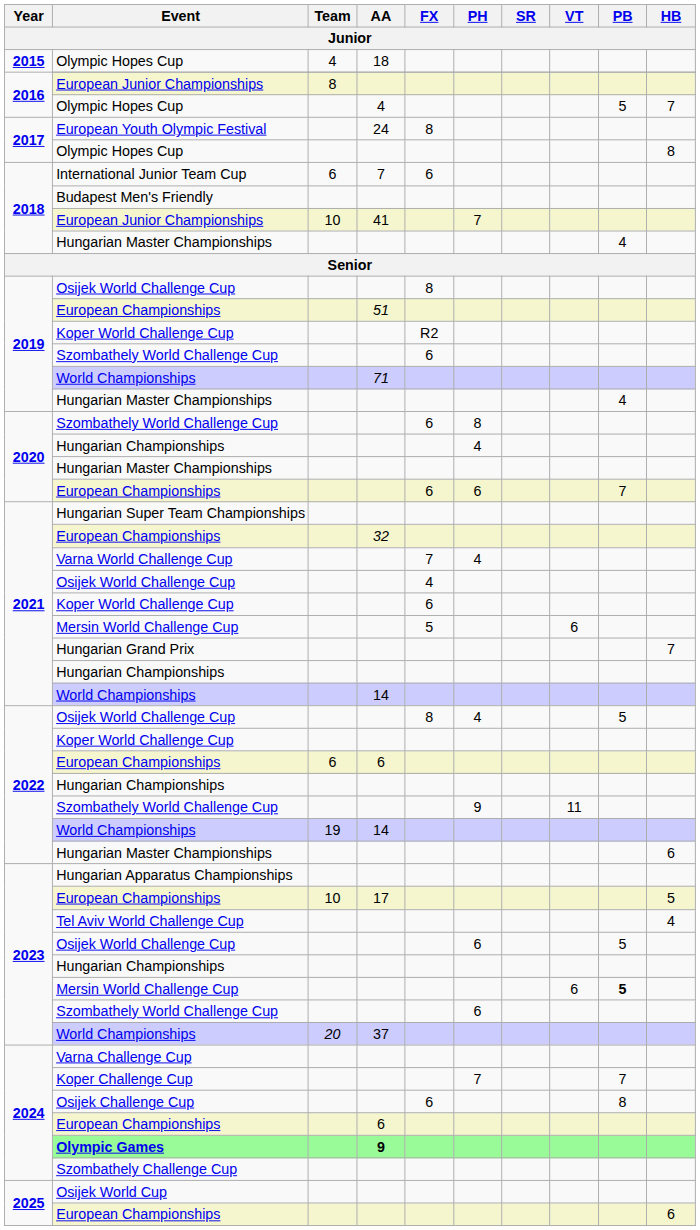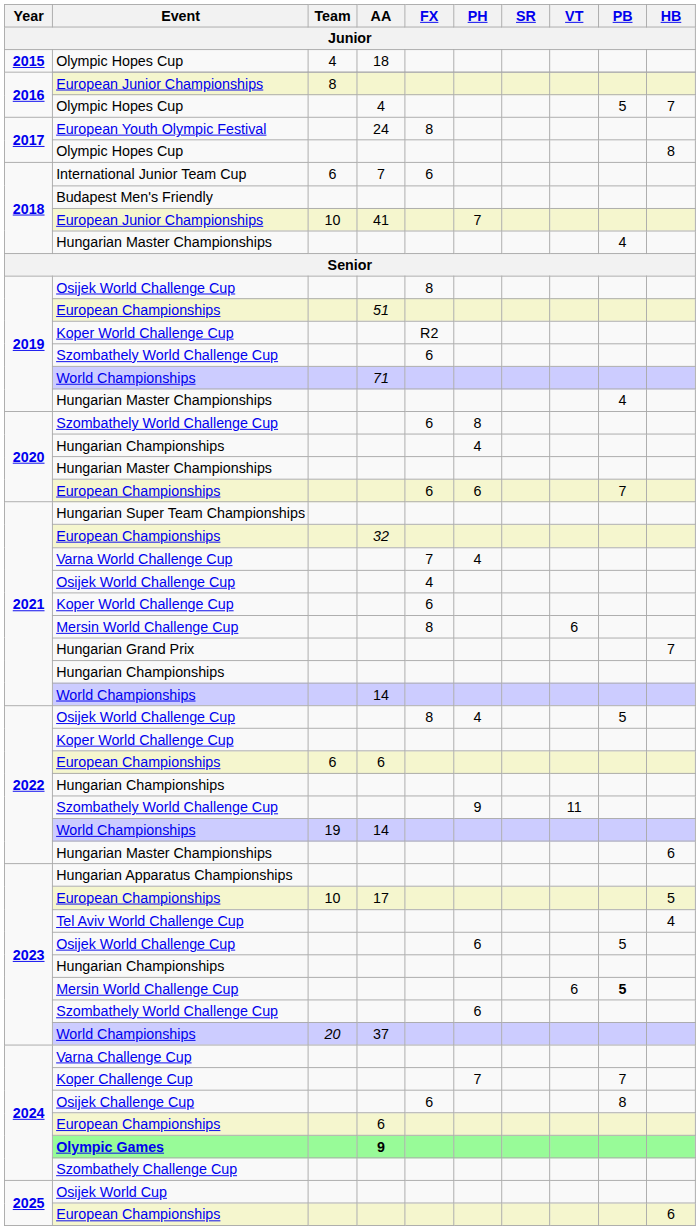 <table class="wikitable sortable" style="text-align:center; font-size:95%;">
 <tr>
 <th width=7% class=unsortable>Year</th>
 <th width=37% class=unsortable>Event</th>
 <th width=7% class=unsortable>Team</th>
 <th width=7% class=unsortable>AA</th>
 <th width=7% class=unsortable><a href='#'>FX</a></th>
 <th width=7% class=unsortable><a href='#'>PH</a></th>
 <th width=7% class=unsortable><a href='#'>SR</a></th>
 <th width=7% class=unsortable><a href='#'>VT</a></th>
 <th width=7% class=unsortable><a href='#'>PB</a></th>
 <th width=7% class=unsortable><a href='#'>HB</a></th>
 </tr>
 <tr>
 <th colspan="10"><strong>Junior</strong></th>
 </tr>
 <tr>
 <td rowspan="1"><strong><a href='#'>2015</a></strong></td>
 <td align=left>Olympic Hopes Cup</td>
 <td>4</td>
 <td>18</td>
 <td></td>
 <td></td>
 <td></td>
 <td></td>
 <td></td>
 <td></td>
 </tr>
 <tr>
 <td rowspan="3"><strong><a href='#'>2016</a></strong></td>
 </tr>
 <tr bgcolor=#F5F6CE>
 <td align=left><a href='#'>European Junior Championships</a></td>
 <td>8</td>
 <td></td>
 <td></td>
 <td></td>
 <td></td>
 <td></td>
 <td></td>
 <td></td>
 </tr>
 <tr>
 <td align=left>Olympic Hopes Cup</td>
 <td></td>
 <td>4</td>
 <td></td>
 <td></td>
 <td></td>
 <td></td>
 <td>5</td>
 <td>7</td>
 </tr>
 <tr>
 <td rowspan="2"><strong><a href='#'>2017</a></strong></td>
 <td align=left><a href='#'>European Youth Olympic Festival</a></td>
 <td></td>
 <td>24</td>
 <td>8</td>
 <td></td>
 <td></td>
 <td></td>
 <td></td>
 <td></td>
 </tr>
 <tr>
 <td align=left>Olympic Hopes Cup</td>
 <td></td>
 <td></td>
 <td></td>
 <td></td>
 <td></td>
 <td></td>
 <td></td>
 <td>8</td>
 </tr>
 <tr>
 <td rowspan="4"><strong><a href='#'>2018</a></strong></td>
 <td align=left>International Junior Team Cup</td>
 <td>6</td>
 <td>7</td>
 <td>6</td>
 <td></td>
 <td></td>
 <td></td>
 <td></td>
 <td></td>
 </tr>
 <tr>
 <td align=left>Budapest Men's Friendly</td>
 <td></td>
 <td></td>
 <td></td>
 <td></td>
 <td></td>
 <td></td>
 <td></td>
 <td></td>
 </tr>
 <tr bgcolor=#F5F6CE>
 <td align=left><a href='#'>European Junior Championships</a></td>
 <td>10</td>
 <td>41</td>
 <td></td>
 <td>7</td>
 <td></td>
 <td></td>
 <td></td>
 <td></td>
 </tr>
 <tr>
 <td align=left>Hungarian Master Championships</td>
 <td></td>
 <td></td>
 <td></td>
 <td></td>
 <td></td>
 <td></td>
 <td>4</td>
 <td></td>
 </tr>
 <tr>
 <th colspan="10"><strong>Senior</strong></th>
 </tr>
 <tr>
 <td rowspan="6"><strong><a href='#'>2019</a></strong></td>
 <td align=left><a href='#'>Osijek World Challenge Cup</a></td>
 <td></td>
 <td></td>
 <td>8</td>
 <td></td>
 <td></td>
 <td></td>
 <td></td>
 <td></td>
 </tr>
 <tr bgcolor=#F5F6CE>
 <td align=left><a href='#'>European Championships</a></td>
 <td></td>
 <td><em>51</em></td>
 <td></td>
 <td></td>
 <td></td>
 <td></td>
 <td></td>
 <td></td>
 </tr>
 <tr>
 <td align=left><a href='#'>Koper World Challenge Cup</a></td>
 <td></td>
 <td></td>
 <td>R2</td>
 <td></td>
 <td></td>
 <td></td>
 <td></td>
 <td></td>
 </tr>
 <tr>
 <td align=left><a href='#'>Szombathely World Challenge Cup</a></td>
 <td></td>
 <td></td>
 <td>6</td>
 <td></td>
 <td></td>
 <td></td>
 <td></td>
 <td></td>
 </tr>
 <tr bgcolor=#CCCCFF>
 <td align=left><a href='#'>World Championships</a></td>
 <td></td>
 <td><em>71</em></td>
 <td></td>
 <td></td>
 <td></td>
 <td></td>
 <td></td>
 <td></td>
 </tr>
 <tr>
 <td align=left>Hungarian Master Championships</td>
 <td></td>
 <td></td>
 <td></td>
 <td></td>
 <td></td>
 <td></td>
 <td>4</td>
 </tr>
 <tr>
 <td rowspan="4"><strong><a href='#'>2020</a></strong></td>
 <td align=left><a href='#'>Szombathely World Challenge Cup</a></td>
 <td></td>
 <td></td>
 <td>6</td>
 <td>8</td>
 <td></td>
 <td></td>
 <td></td>
 <td></td>
 </tr>
 <tr>
 <td align=left>Hungarian Championships</td>
 <td></td>
 <td></td>
 <td></td>
 <td>4</td>
 <td></td>
 <td></td>
 <td></td>
 <td></td>
 </tr>
 <tr>
 <td align=left>Hungarian Master Championships</td>
 <td></td>
 <td></td>
 <td></td>
 <td></td>
 <td></td>
 <td></td>
 <td></td>
 <td></td>
 </tr>
 <tr bgcolor=#F5F6CE>
 <td align=left><a href='#'>European Championships</a></td>
 <td></td>
 <td></td>
 <td>6</td>
 <td>6</td>
 <td></td>
 <td></td>
 <td>7</td>
 <td></td>
 </tr>
 <tr>
 <td rowspan="9"><strong><a href='#'>2021</a></strong></td>
 <td align=left>Hungarian Super Team Championships</td>
 <td></td>
 <td></td>
 <td></td>
 <td></td>
 <td></td>
 <td></td>
 <td></td>
 <td></td>
 </tr>
 <tr bgcolor=#F5F6CE>
 <td align=left><a href='#'>European Championships</a></td>
 <td></td>
 <td><em>32</em></td>
 <td></td>
 <td></td>
 <td></td>
 <td></td>
 <td></td>
 <td></td>
 </tr>
 <tr>
 <td align=left><a href='#'>Varna World Challenge Cup</a></td>
 <td></td>
 <td></td>
 <td>7</td>
 <td>4</td>
 <td></td>
 <td></td>
 <td></td>
 <td></td>
 </tr>
 <tr>
 <td align=left><a href='#'>Osijek World Challenge Cup</a></td>
 <td></td>
 <td></td>
 <td>4</td>
 <td></td>
 <td></td>
 <td></td>
 <td></td>
 <td></td>
 </tr>
 <tr>
 <td align=left><a href='#'>Koper World Challenge Cup</a></td>
 <td></td>
 <td></td>
 <td>6</td>
 <td></td>
 <td></td>
 <td></td>
 <td></td>
 <td></td>
 </tr>
 <tr>
 <td align=left><a href='#'>Mersin World Challenge Cup</a></td>
 <td></td>
 <td></td>
-<td>5</td>
+<td>8</td>
 <td></td>
 <td></td>
 <td>6</td>
 <td></td>
 <td></td>
 </tr>
 <tr>
 <td align=left>Hungarian Grand Prix</td>
 <td></td>
 <td></td>
 <td></td>
 <td></td>
 <td></td>
 <td></td>
 <td></td>
 <td>7</td>
 </tr>
 <tr>
 <td align=left>Hungarian Championships</td>
 <td></td>
 <td></td>
 <td></td>
 <td></td>
 <td></td>
 <td></td>
 <td></td>
 <td></td>
 </tr>
 <tr bgcolor=#CCCCFF>
 <td align=left><a href='#'>World Championships</a></td>
 <td></td>
 <td>14</td>
 <td></td>
 <td></td>
 <td></td>
 <td></td>
 <td></td>
 <td></td>
 </tr>
 <tr>
 <td rowspan="7"><strong><a href='#'>2022</a></strong></td>
 <td align=left><a href='#'>Osijek World Challenge Cup</a></td>
 <td></td>
 <td></td>
 <td>8</td>
 <td>4</td>
 <td></td>
 <td></td>
 <td>5</td>
 <td></td>
 </tr>
 <tr>
 <td align=left><a href='#'>Koper World Challenge Cup</a></td>
 <td></td>
 <td></td>
 <td></td>
 <td></td>
 <td></td>
 <td></td>
 <td></td>
 <td></td>
 </tr>
 <tr bgcolor=#F5F6CE>
 <td align=left><a href='#'>European Championships</a></td>
 <td>6</td>
 <td>6</td>
 <td></td>
 <td></td>
 <td></td>
 <td></td>
 <td></td>
 <td></td>
 </tr>
 <tr>
 <td align=left>Hungarian Championships</td>
 <td></td>
 <td></td>
 <td></td>
 <td></td>
 <td></td>
 <td></td>
 <td></td>
 <td></td>
 </tr>
 <tr>
 <td align=left><a href='#'>Szombathely World Challenge Cup</a></td>
 <td></td>
 <td></td>
 <td></td>
 <td>9</td>
 <td></td>
 <td>11</td>
 <td></td>
 <td></td>
 </tr>
 <tr bgcolor=#CCCCFF>
 <td align=left><a href='#'>World Championships</a></td>
 <td>19</td>
 <td>14</td>
 <td></td>
 <td></td>
 <td></td>
 <td></td>
 <td></td>
 <td></td>
 </tr>
 <tr>
 <td align=left>Hungarian Master Championships</td>
 <td></td>
 <td></td>
 <td></td>
 <td></td>
 <td></td>
 <td></td>
 <td></td>
 <td>6</td>
 </tr>
 <tr>
 <td rowspan="8"><strong><a href='#'>2023</a></strong></td>
 <td align=left>Hungarian Apparatus Championships</td>
 <td></td>
 <td></td>
 <td></td>
 <td></td>
 <td></td>
 <td></td>
 <td></td>
 <td></td>
 </tr>
 <tr bgcolor=#F5F6CE>
 <td align=left><a href='#'>European Championships</a></td>
 <td>10</td>
 <td>17</td>
 <td></td>
 <td></td>
 <td></td>
 <td></td>
 <td></td>
 <td>5</td>
 </tr>
 <tr>
 <td align=left><a href='#'>Tel Aviv World Challenge Cup</a></td>
 <td></td>
 <td></td>
 <td></td>
 <td></td>
 <td></td>
 <td></td>
 <td></td>
 <td>4</td>
 </tr>
 <tr>
 <td align=left><a href='#'>Osijek World Challenge Cup</a></td>
 <td></td>
 <td></td>
 <td></td>
 <td>6</td>
 <td></td>
 <td></td>
 <td>5</td>
 <td></td>
 </tr>
 <tr>
 <td align=left>Hungarian Championships</td>
 <td></td>
 <td></td>
 <td></td>
 <td></td>
 <td></td>
 <td></td>
 <td></td>
 <td></td>
 </tr>
 <tr>
 <td align=left><a href='#'>Mersin World Challenge Cup</a></td>
 <td></td>
 <td></td>
 <td></td>
 <td></td>
 <td></td>
 <td>6</td>
 <td><strong>5</strong></td>
 <td></td>
 </tr>
 <tr>
 <td align=left><a href='#'>Szombathely World Challenge Cup</a></td>
 <td></td>
 <td></td>
 <td></td>
 <td>6</td>
 <td></td>
 <td></td>
 <td></td>
 <td></td>
 </tr>
 <tr bgcolor=#CCCCFF>
 <td align=left><a href='#'>World Championships</a></td>
 <td><em>20</em></td>
 <td>37</td>
 <td></td>
 <td></td>
 <td></td>
 <td></td>
 <td></td>
 <td></td>
 </tr>
 <tr>
 <td rowspan="6"><strong><a href='#'>2024</a></strong></td>
 <td align=left><a href='#'>Varna Challenge Cup</a></td>
 <td></td>
 <td></td>
 <td></td>
 <td></td>
 <td></td>
 <td></td>
 <td></td>
 <td></td>
 </tr>
 <tr>
 <td align=left><a href='#'>Koper Challenge Cup</a></td>
 <td></td>
 <td></td>
 <td></td>
 <td>7</td>
 <td></td>
 <td></td>
 <td>7</td>
 <td></td>
 </tr>
 <tr>
 <td align=left><a href='#'>Osijek Challenge Cup</a></td>
 <td></td>
 <td></td>
 <td>6</td>
 <td></td>
 <td></td>
 <td></td>
 <td>8</td>
 <td></td>
 </tr>
 <tr bgcolor=#F5F6CE>
 <td align=left><a href='#'>European Championships</a></td>
 <td></td>
 <td>6</td>
 <td></td>
 <td></td>
 <td></td>
 <td></td>
 <td></td>
 <td></td>
 </tr>
 <tr bgcolor=98FB98>
 <td align=left><strong><a href='#'>Olympic Games</a></strong></td>
 <td></td>
 <td><strong>9</strong></td>
 <td></td>
 <td></td>
 <td></td>
 <td></td>
 <td></td>
 <td></td>
 </tr>
 <tr>
 <td align=left><a href='#'>Szombathely Challenge Cup</a></td>
 <td></td>
 <td></td>
 <td></td>
 <td></td>
 <td></td>
 <td></td>
 <td></td>
 <td></td>
 </tr>
 <tr>
 <td rowspan="2"><strong><a href='#'>2025</a></strong></td>
 <td align=left><a href='#'>Osijek World Cup</a></td>
 <td></td>
 <td></td>
 <td></td>
 <td></td>
 <td></td>
 <td></td>
 <td></td>
 <td></td>
 </tr>
 <tr bgcolor=#F5F6CE>
 <td align=left><a href='#'>European Championships</a></td>
 <td></td>
 <td></td>
 <td></td>
 <td></td>
 <td></td>
 <td></td>
 <td></td>
 <td>6</td>
 </tr>
 </table>
